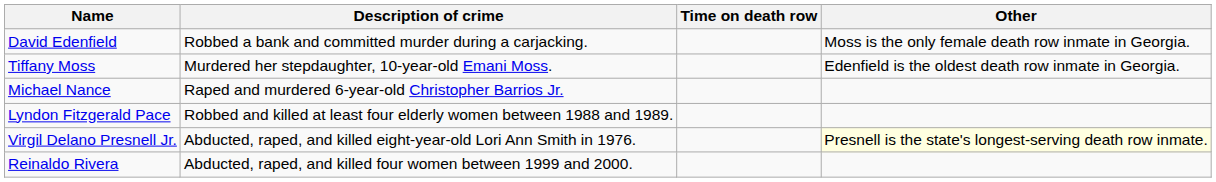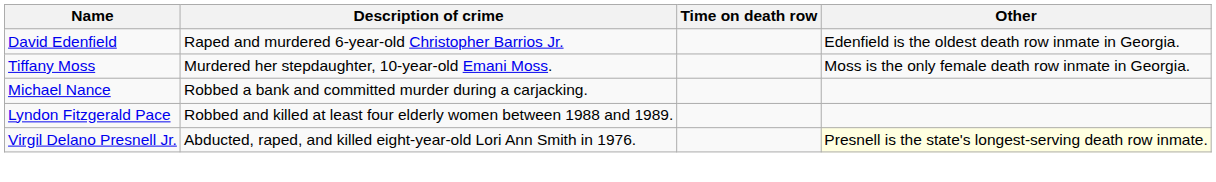 <table class="wikitable sortable">
 <tr>
 <th>Name</th>
 <th>Description of crime</th>
 <th>Time on death row</th>
 <th>Other</th>
 </tr>
 <tr>
 <td><a href='#'>David Edenfield</a></td>
-<td>Robbed a bank and committed murder during a carjacking.</td>
+<td>Raped and murdered 6-year-old <a href='#'>Christopher Barrios Jr.</a></td>
 <td></td>
-<td>Moss is the only female death row inmate in Georgia.</td>
+<td>Edenfield is the oldest death row inmate in Georgia.</td>
 </tr>
 <tr>
 <td><a href='#'>Tiffany Moss</a></td>
 <td>Murdered her stepdaughter, 10-year-old <a href='#'>Emani Moss</a>.</td>
 <td></td>
-<td>Edenfield is the oldest death row inmate in Georgia.</td>
+<td>Moss is the only female death row inmate in Georgia.</td>
 </tr>
 <tr>
 <td><a href='#'>Michael Nance</a></td>
-<td>Raped and murdered 6-year-old <a href='#'>Christopher Barrios Jr.</a></td>
+<td>Robbed a bank and committed murder during a carjacking.</td>
 <td></td>
 <td></td>
 </tr>
 <tr>
 <td><a href='#'>Lyndon Fitzgerald Pace</a></td>
 <td>Robbed and killed at least four elderly women between 1988 and 1989.</td>
 <td></td>
 <td></td>
 </tr>
 <tr>
 <td><a href='#'>Virgil Delano Presnell Jr.</a></td>
 <td>Abducted, raped, and killed eight-year-old Lori Ann Smith in 1976.</td>
 <td></td>
 <td style="background: lightyellow;">Presnell is the state's longest-serving death row inmate.</td>
 </tr>
-<tr>
-<td><a href='#'>Reinaldo Rivera</a></td>
-<td>Abducted, raped, and killed four women between 1999 and 2000.</td>
-<td></td>
-<td></td>
-</tr>
 </table>
